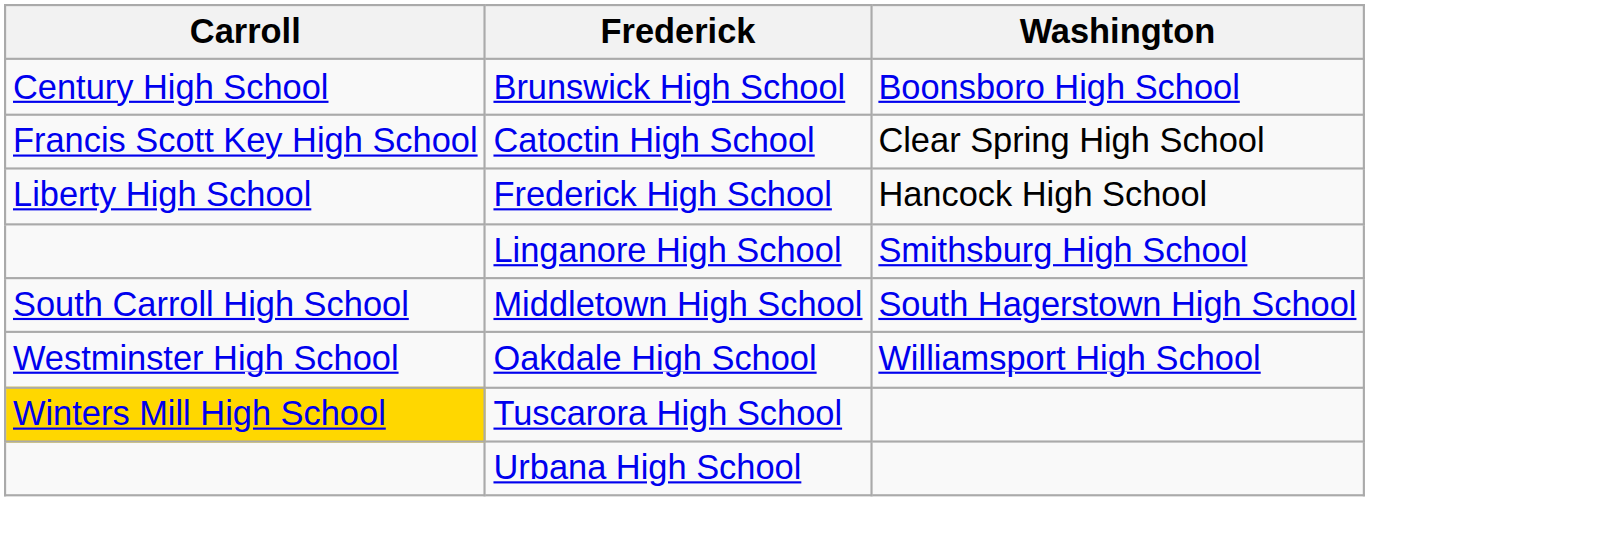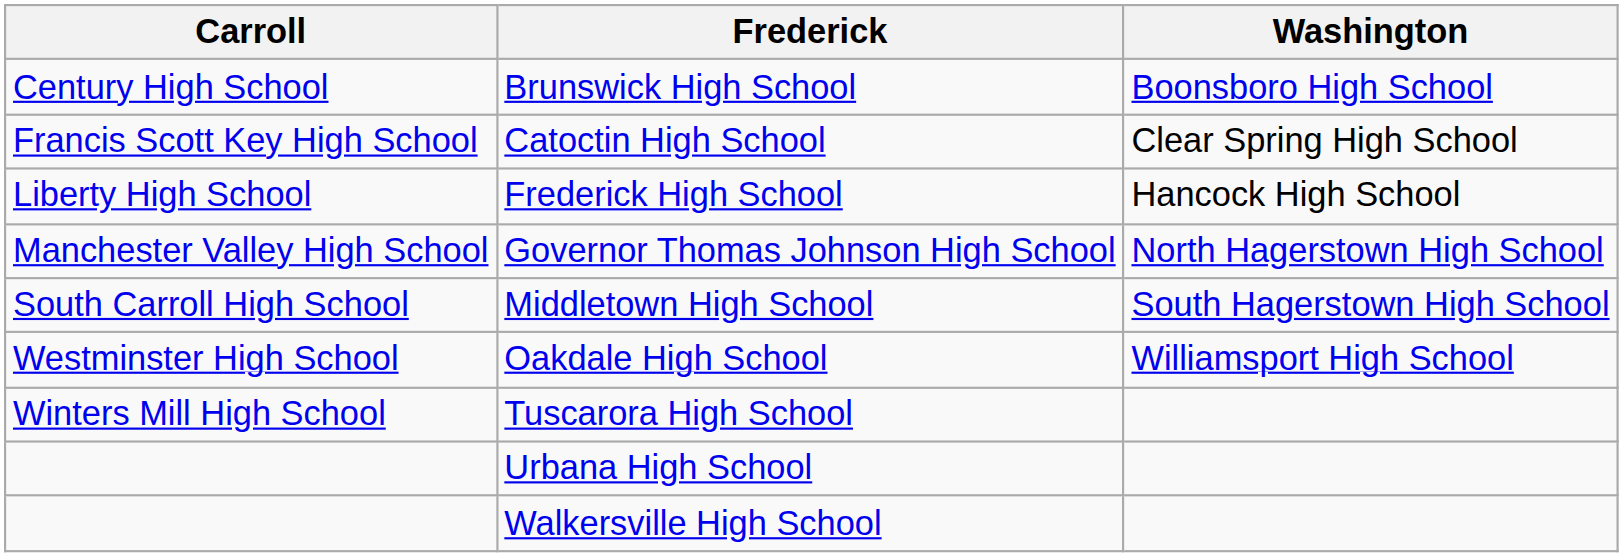 <table class="wikitable">
 <tr>
 <th>Carroll</th>
 <th>Frederick</th>
 <th>Washington</th>
 </tr>
 <tr>
 <td><a href='#'>Century High School</a></td>
 <td><a href='#'>Brunswick High School</a></td>
 <td><a href='#'>Boonsboro High School</a></td>
 </tr>
 <tr>
 <td><a href='#'>Francis Scott Key High School</a></td>
 <td><a href='#'>Catoctin High School</a></td>
 <td>Clear Spring High School</td>
 </tr>
 <tr>
 <td><a href='#'>Liberty High School</a></td>
 <td><a href='#'>Frederick High School</a></td>
 <td>Hancock High School</td>
 </tr>
 <tr>
-<td></td>
-<td><a href='#'>Linganore High School</a></td>
-<td><a href='#'>Smithsburg High School</a></td>
+<td><a href='#'>Manchester Valley High School</a></td>
+<td><a href='#'>Governor Thomas Johnson High School</a></td>
+<td><a href='#'>North Hagerstown High School</a></td>
 </tr>
 <tr>
 <td><a href='#'>South Carroll High School</a></td>
 <td><a href='#'>Middletown High School</a></td>
 <td><a href='#'>South Hagerstown High School</a></td>
 </tr>
 <tr>
 <td><a href='#'>Westminster High School</a></td>
 <td><a href='#'>Oakdale High School</a></td>
 <td><a href='#'>Williamsport High School</a></td>
 </tr>
 <tr>
-<td style="background: gold;"><a href='#'>Winters Mill High School</a></td>
+<td><a href='#'>Winters Mill High School</a></td>
 <td><a href='#'>Tuscarora High School</a></td>
 <td></td>
 </tr>
 <tr>
 <td></td>
 <td><a href='#'>Urbana High School</a></td>
 <td></td>
 </tr>
+<tr>
+<td></td>
+<td><a href='#'>Walkersville High School</a></td>
+<td></td>
+</tr>
 </table>
